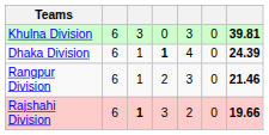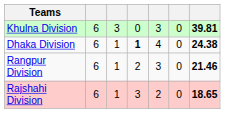 <table class="wikitable" style="text-align:center">
 <tr>
 <th style="width:120px">Teams</th>
 <th style="width:25px"></th>
 <th style="width:25px"></th>
 <th style="width:25px"></th>
 <th style="width:25px"></th>
 <th style="width:25px"></th>
 <th style="width:25px"></th>
 </tr>
 <tr style="background:#cfc;">
 <td style="text-align:left"><a href='#'>Khulna Division</a></td>
 <td>6</td>
 <td>3</td>
 <td>0</td>
 <td>3</td>
 <td>0</td>
 <td><strong>39.81</strong></td>
 </tr>
 <tr>
 <td style="text-align:left"><a href='#'>Dhaka Division</a></td>
 <td>6</td>
 <td>1</td>
 <td><strong>1</strong></td>
 <td>4</td>
 <td>0</td>
-<td><strong>24.39</strong></td>
+<td><strong>24.38</strong></td>
 </tr>
 <tr>
 <td style="text-align:left"><a href='#'>Rangpur Division</a></td>
 <td>6</td>
 <td>1</td>
 <td>2</td>
 <td>3</td>
 <td>0</td>
 <td><strong>21.46</strong></td>
 </tr>
 <tr style="background:#fcc;">
 <td style="text-align:left"><a href='#'>Rajshahi Division</a></td>
 <td>6</td>
-<td><strong>1</strong></td>
+<td>1</td>
 <td>3</td>
 <td>2</td>
 <td>0</td>
-<td><strong>19.66</strong></td>
+<td><strong>18.65</strong></td>
 </tr>
 </table>
